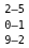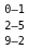 <table cellspacing=1 width=70%>
 <tr>
 <th width=25%></th>
 <th width=30%></th>
 <th width=15%></th>
 <th width=30%></th>
 </tr>
 <tr>
 <td></td>
 <td align=right></td>
-<td align=center>2–5</td>
+<td align=center>0–1</td>
 <td></td>
 </tr>
 <tr>
 <td></td>
 <td align=right></td>
-<td align=center>0–1</td>
+<td align=center>2–5</td>
 <td></td>
 </tr>
 <tr>
 <td></td>
 <td align=right></td>
 <td align=center>9–2</td>
 <td></td>
 </tr>
 </table>
